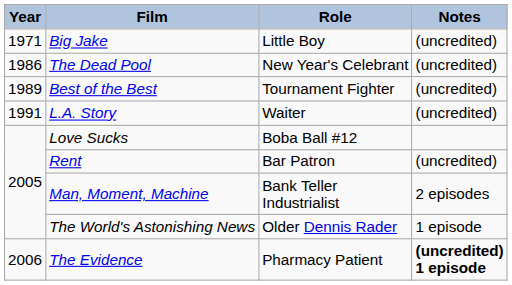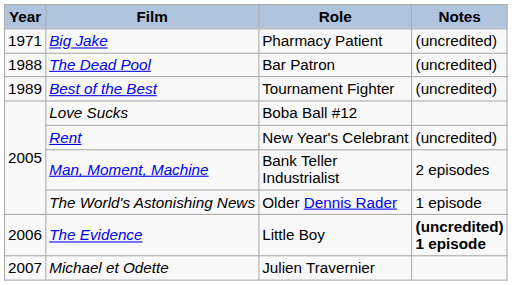 <table class="wikitable" style="font-size:90%;">
 <tr>
 <th style="background:#B0C4DE;">Year</th>
 <th style="background:#B0C4DE;">Film</th>
 <th style="background:#B0C4DE;">Role</th>
 <th style="background:#B0C4DE;">Notes</th>
 </tr>
 <tr>
 <td>1971</td>
 <td><em><a href='#'>Big Jake</a></em></td>
-<td>Little Boy</td>
+<td>Pharmacy Patient</td>
 <td>(uncredited)</td>
 </tr>
 <tr>
-<td>1986</td>
+<td>1988</td>
 <td><em><a href='#'>The Dead Pool</a></em></td>
-<td>New Year's Celebrant</td>
+<td>Bar Patron</td>
 <td>(uncredited)</td>
 </tr>
 <tr>
 <td>1989</td>
 <td><em><a href='#'>Best of the Best</a></em></td>
 <td>Tournament Fighter</td>
-<td>(uncredited)</td>
-</tr>
-<tr>
-<td>1991</td>
-<td><em><a href='#'>L.A. Story</a></em></td>
-<td>Waiter</td>
 <td>(uncredited)</td>
 </tr>
 <tr>
 <td rowspan="4">2005</td>
 <td><em>Love Sucks</em></td>
 <td>Boba Ball #12</td>
 <td></td>
 </tr>
 <tr>
 <td><em><a href='#'>Rent</a></em></td>
-<td>Bar Patron</td>
+<td>New Year's Celebrant</td>
 <td>(uncredited)</td>
 </tr>
 <tr>
 <td><em><a href='#'>Man, Moment, Machine</a></em></td>
 <td>Bank Teller<br>Industrialist</td>
 <td>2 episodes</td>
 </tr>
 <tr>
 <td><em>The World's Astonishing News</em></td>
 <td>Older <a href='#'>Dennis Rader</a></td>
 <td>1 episode</td>
 </tr>
 <tr>
 <td>2006</td>
 <td><em><a href='#'>The Evidence</a></em></td>
-<td>Pharmacy Patient</td>
+<td>Little Boy</td>
 <td><strong>(uncredited)<br>1 episode</strong></td>
 </tr>
+<tr>
+<td>2007</td>
+<td><em>Michael et Odette</em></td>
+<td>Julien Travernier</td>
+<td></td>
+</tr>
 </table>
